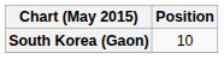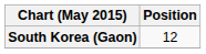 <table class="wikitable plainrowheaders" style="text-align:center;">
 <tr>
 <th scope="col">Chart (May 2015)</th>
 <th scope="col">Position</th>
 </tr>
 <tr>
 <th scope="row">South Korea (Gaon)</th>
-<td>10</td>
+<td>12</td>
 </tr>
 <tr>
 </tr>
 </table>
